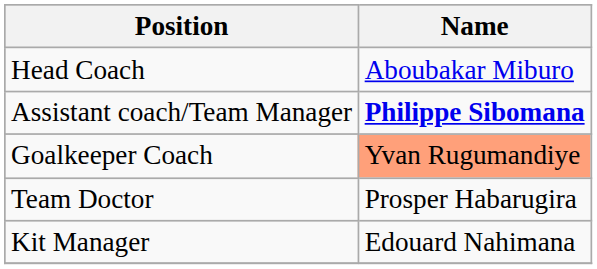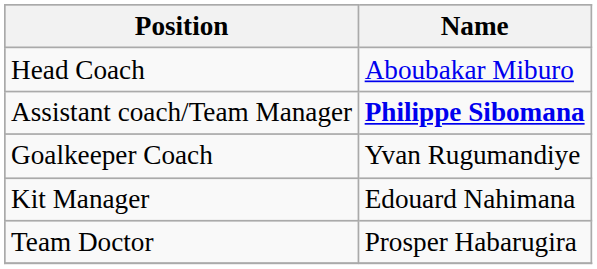 <table class="wikitable">
 <tr>
 <th>Position</th>
 <th>Name</th>
 </tr>
 <tr>
 <td>Head Coach</td>
 <td> <a href='#'>Aboubakar Miburo</a></td>
 </tr>
 <tr>
 <td>Assistant coach/Team Manager</td>
 <td><strong> <a href='#'>Philippe Sibomana </a></strong></td>
 </tr>
 <tr>
 <td>Goalkeeper Coach</td>
-<td style="background: lightsalmon;"> Yvan Rugumandiye</td>
+<td> Yvan Rugumandiye</td>
+</tr>
+<tr>
+<td>Kit Manager</td>
+<td> Edouard Nahimana</td>
 </tr>
 <tr>
 <td>Team Doctor</td>
 <td>  Prosper Habarugira</td>
 </tr>
 <tr>
-<td>Kit Manager</td>
-<td> Edouard Nahimana</td>
-</tr>
-<tr>
 </tr>
 </table>
